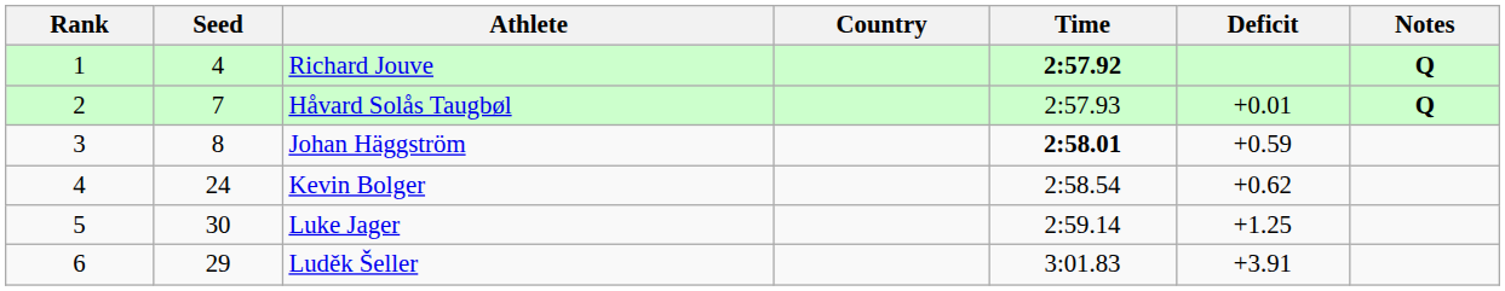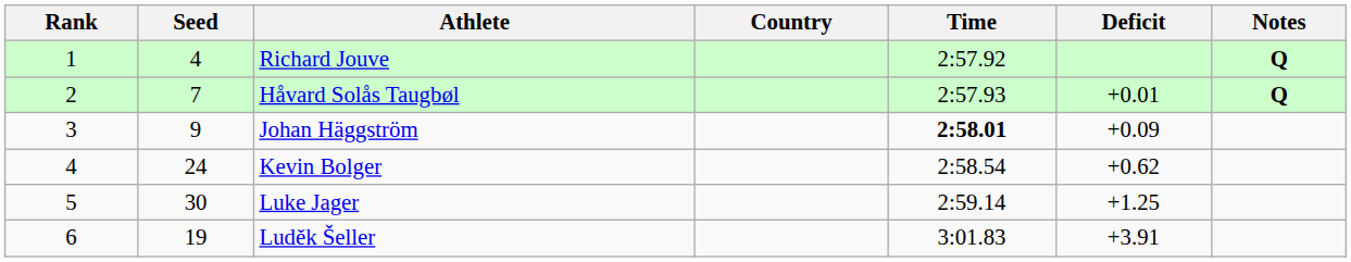 <table class="wikitable sortable" style="text-align:center" width=60%>
 <tr>
 <th>Rank</th>
 <th>Seed</th>
 <th>Athlete</th>
 <th>Country</th>
 <th>Time</th>
 <th>Deficit</th>
 <th>Notes</th>
 </tr>
 <tr bgcolor=#ccffcc>
 <td>1</td>
 <td>4</td>
 <td align=left><a href='#'>Richard Jouve</a></td>
 <td align=left></td>
-<td><strong>2:57.92</strong></td>
+<td>2:57.92</td>
 <td></td>
 <td><strong>Q</strong></td>
 </tr>
 <tr bgcolor=#ccffcc>
 <td>2</td>
 <td>7</td>
 <td align=left><a href='#'>Håvard Solås Taugbøl</a></td>
 <td align=left></td>
 <td>2:57.93</td>
 <td>+0.01</td>
 <td><strong>Q</strong></td>
 </tr>
 <tr>
 <td>3</td>
-<td>8</td>
+<td>9</td>
 <td align=left><a href='#'>Johan Häggström</a></td>
 <td align=left></td>
 <td><strong>2:58.01</strong></td>
-<td>+0.59</td>
+<td>+0.09</td>
 <td></td>
 </tr>
 <tr>
 <td>4</td>
 <td>24</td>
 <td align=left><a href='#'>Kevin Bolger</a></td>
 <td align=left></td>
 <td>2:58.54</td>
 <td>+0.62</td>
 <td></td>
 </tr>
 <tr>
 <td>5</td>
 <td>30</td>
 <td align=left><a href='#'>Luke Jager</a></td>
 <td align=left></td>
 <td>2:59.14</td>
 <td>+1.25</td>
 <td></td>
 </tr>
 <tr>
 <td>6</td>
-<td>29</td>
+<td>19</td>
 <td align=left><a href='#'>Luděk Šeller</a></td>
 <td align=left></td>
 <td>3:01.83</td>
 <td>+3.91</td>
 <td></td>
 </tr>
 </table>
